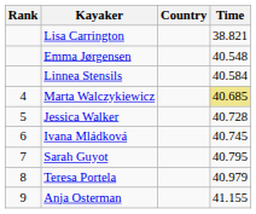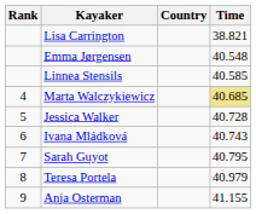 <table class="wikitable" style="text-align:center">
 <tr>
 <th>Rank</th>
 <th>Kayaker</th>
 <th>Country</th>
 <th>Time</th>
 </tr>
 <tr>
 <td></td>
 <td align="left"><a href='#'>Lisa Carrington</a></td>
 <td align="left"></td>
 <td>38.821</td>
 </tr>
 <tr>
 <td></td>
 <td align="left"><a href='#'>Emma Jørgensen</a></td>
 <td align="left"></td>
 <td>40.548</td>
 </tr>
 <tr>
 <td></td>
 <td align="left"><a href='#'>Linnea Stensils</a></td>
 <td align="left"></td>
-<td>40.584</td>
+<td>40.585</td>
 </tr>
 <tr>
 <td>4</td>
 <td align="left"><a href='#'>Marta Walczykiewicz</a></td>
 <td align="left"></td>
 <td style="background: khaki;">40.685</td>
 </tr>
 <tr>
 <td>5</td>
 <td align="left"><a href='#'>Jessica Walker</a></td>
 <td align="left"></td>
 <td>40.728</td>
 </tr>
 <tr>
 <td>6</td>
 <td align="left"><a href='#'>Ivana Mládková</a></td>
 <td align="left"></td>
-<td>40.745</td>
+<td>40.743</td>
 </tr>
 <tr>
 <td>7</td>
 <td align="left"><a href='#'>Sarah Guyot</a></td>
 <td align="left"></td>
 <td>40.795</td>
 </tr>
 <tr>
 <td>8</td>
 <td align="left"><a href='#'>Teresa Portela</a></td>
 <td align="left"></td>
 <td>40.979</td>
 </tr>
 <tr>
 <td>9</td>
 <td align="left"><a href='#'>Anja Osterman</a></td>
 <td align="left"></td>
 <td>41.155</td>
 </tr>
 </table>
